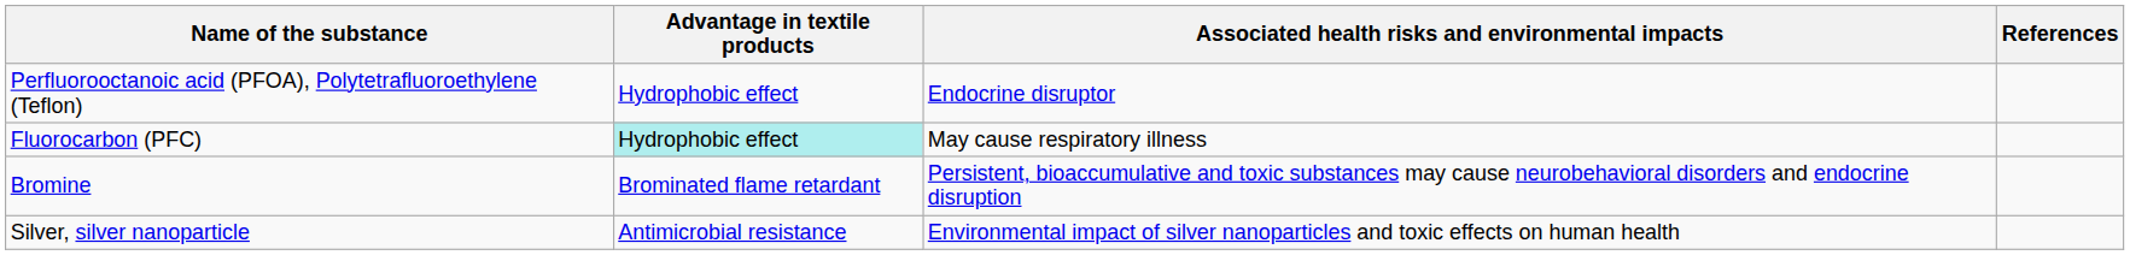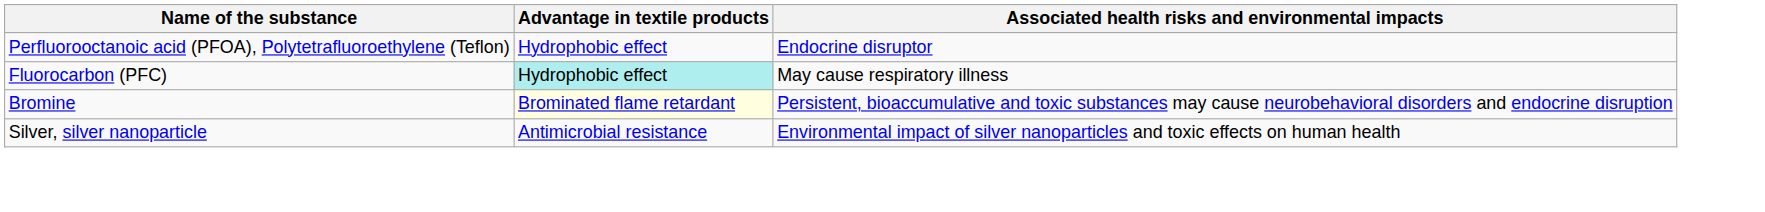 <table class="wikitable">
 <tr>
 <th>Name of the substance</th>
 <th>Advantage in textile products</th>
 <th>Associated health risks and environmental impacts</th>
-<th>References</th>
 </tr>
 <tr>
 <td><a href='#'>Perfluorooctanoic acid</a> (PFOA), <a href='#'>Polytetrafluoroethylene</a> (Teflon)</td>
 <td><a href='#'>Hydrophobic effect</a></td>
 <td><a href='#'>Endocrine disruptor</a></td>
-<td></td>
 </tr>
 <tr>
 <td><a href='#'>Fluorocarbon</a> (PFC)</td>
 <td style="background: paleturquoise;">Hydrophobic effect</td>
 <td>May cause respiratory illness</td>
-<td></td>
 </tr>
 <tr>
 <td><a href='#'>Bromine</a></td>
-<td><a href='#'>Brominated flame retardant</a></td>
+<td style="background: lightyellow;"><a href='#'>Brominated flame retardant</a></td>
 <td><a href='#'>Persistent, bioaccumulative and toxic substances</a> may cause <a href='#'>neurobehavioral disorders</a> and <a href='#'>endocrine disruption</a></td>
-<td></td>
 </tr>
 <tr>
 <td>Silver, <a href='#'>silver nanoparticle</a></td>
 <td><a href='#'>Antimicrobial resistance</a></td>
 <td><a href='#'>Environmental impact of silver nanoparticles</a> and toxic effects on human health</td>
-<td></td>
 </tr>
 </table>
